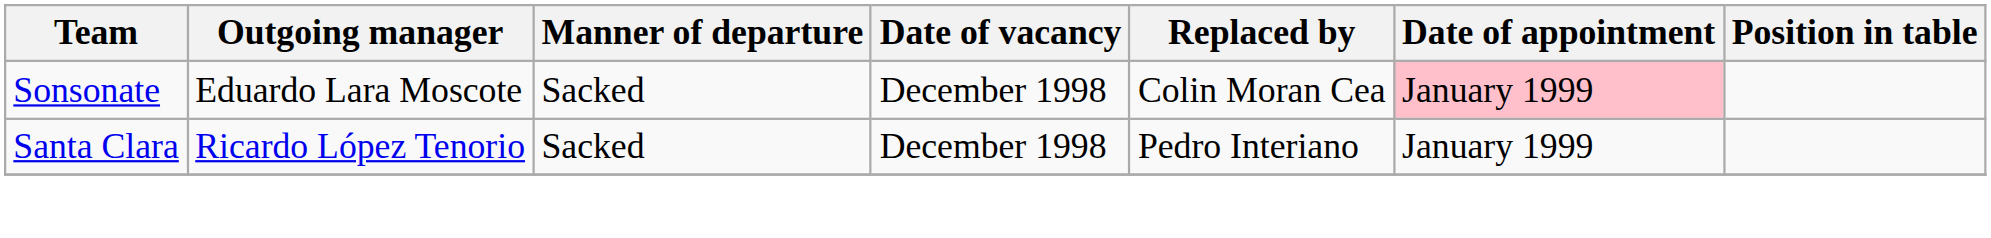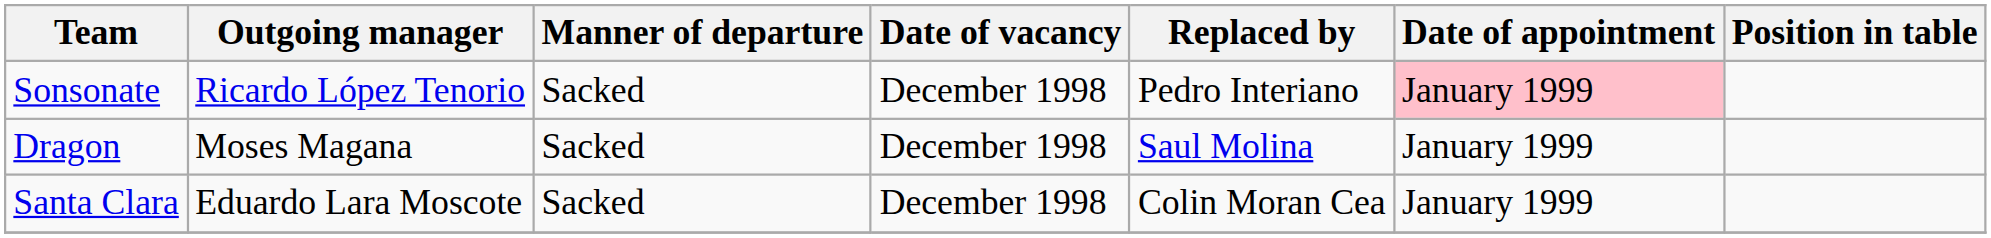 <table class="wikitable">
 <tr>
 <th>Team</th>
 <th>Outgoing manager</th>
 <th>Manner of departure</th>
 <th>Date of vacancy</th>
 <th>Replaced by</th>
 <th>Date of appointment</th>
 <th>Position in table</th>
 </tr>
 <tr>
 <td><a href='#'>Sonsonate</a></td>
+<td> <a href='#'>Ricardo López Tenorio</a></td>
+<td>Sacked</td>
+<td>December 1998</td>
+<td> Pedro Interiano</td>
+<td style="background: pink;">January 1999</td>
+<td></td>
+</tr>
+<tr>
+<td><a href='#'>Dragon</a></td>
+<td> Moses Magana</td>
+<td>Sacked</td>
+<td>December 1998</td>
+<td> <a href='#'>Saul Molina</a></td>
+<td>January 1999</td>
+<td></td>
+</tr>
+<tr>
+<td><a href='#'>Santa Clara</a></td>
 <td> Eduardo Lara Moscote</td>
 <td>Sacked</td>
 <td>December 1998</td>
 <td> Colin Moran Cea</td>
-<td style="background: pink;">January 1999</td>
-<td></td>
-</tr>
-<tr>
-<td><a href='#'>Santa Clara</a></td>
-<td> <a href='#'>Ricardo López Tenorio</a></td>
-<td>Sacked</td>
-<td>December 1998</td>
-<td> Pedro Interiano</td>
 <td>January 1999</td>
 <td></td>
 </tr>
 <tr>
 </tr>
 </table>
